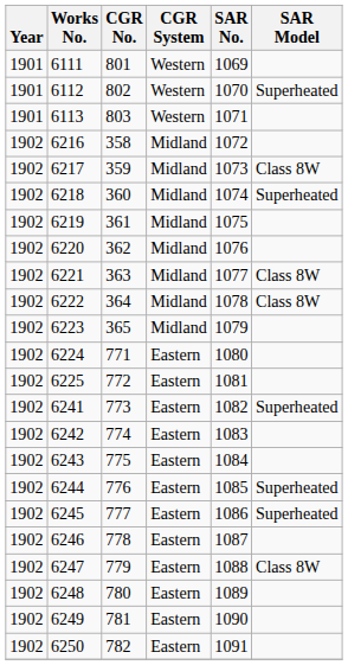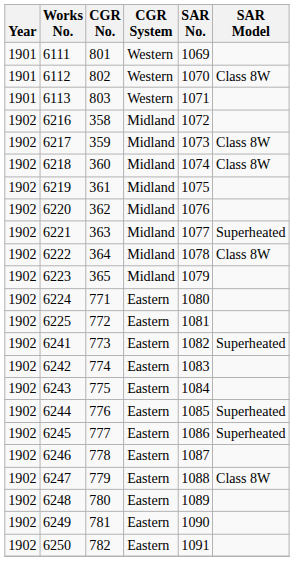 <table class="wikitable collapsible collapsed sortable" style="margin:0.5em auto; font-size:100%;">
 <tr>
 <th><br>Year</th>
 <th>Works<br>No.</th>
 <th>CGR<br>No.</th>
 <th>CGR<br>System</th>
 <th>SAR<br>No.</th>
 <th>SAR<br>Model</th>
 </tr>
 <tr>
 <td>1901</td>
 <td>6111</td>
 <td>801</td>
 <td>Western</td>
 <td>1069</td>
 <td></td>
 </tr>
 <tr>
 <td>1901</td>
 <td>6112</td>
 <td>802</td>
 <td>Western</td>
 <td>1070</td>
-<td>Superheated</td>
+<td>Class 8W</td>
 </tr>
 <tr>
 <td>1901</td>
 <td>6113</td>
 <td>803</td>
 <td>Western</td>
 <td>1071</td>
 <td></td>
 </tr>
 <tr>
 <td>1902</td>
 <td>6216</td>
 <td>358</td>
 <td>Midland</td>
 <td>1072</td>
 <td></td>
 </tr>
 <tr>
 <td>1902</td>
 <td>6217</td>
 <td>359</td>
 <td>Midland</td>
 <td>1073</td>
 <td>Class 8W</td>
 </tr>
 <tr>
 <td>1902</td>
 <td>6218</td>
 <td>360</td>
 <td>Midland</td>
 <td>1074</td>
-<td>Superheated</td>
+<td>Class 8W</td>
 </tr>
 <tr>
 <td>1902</td>
 <td>6219</td>
 <td>361</td>
 <td>Midland</td>
 <td>1075</td>
 <td></td>
 </tr>
 <tr>
 <td>1902</td>
 <td>6220</td>
 <td>362</td>
 <td>Midland</td>
 <td>1076</td>
 <td></td>
 </tr>
 <tr>
 <td>1902</td>
 <td>6221</td>
 <td>363</td>
 <td>Midland</td>
 <td>1077</td>
-<td>Class 8W</td>
+<td>Superheated</td>
 </tr>
 <tr>
 <td>1902</td>
 <td>6222</td>
 <td>364</td>
 <td>Midland</td>
 <td>1078</td>
 <td>Class 8W</td>
 </tr>
 <tr>
 <td>1902</td>
 <td>6223</td>
 <td>365</td>
 <td>Midland</td>
 <td>1079</td>
 <td></td>
 </tr>
 <tr>
 <td>1902</td>
 <td>6224</td>
 <td>771</td>
 <td>Eastern</td>
 <td>1080</td>
 <td></td>
 </tr>
 <tr>
 <td>1902</td>
 <td>6225</td>
 <td>772</td>
 <td>Eastern</td>
 <td>1081</td>
 <td></td>
 </tr>
 <tr>
 <td>1902</td>
 <td>6241</td>
 <td>773</td>
 <td>Eastern</td>
 <td>1082</td>
 <td>Superheated</td>
 </tr>
 <tr>
 <td>1902</td>
 <td>6242</td>
 <td>774</td>
 <td>Eastern</td>
 <td>1083</td>
 <td></td>
 </tr>
 <tr>
 <td>1902</td>
 <td>6243</td>
 <td>775</td>
 <td>Eastern</td>
 <td>1084</td>
 <td></td>
 </tr>
 <tr>
 <td>1902</td>
 <td>6244</td>
 <td>776</td>
 <td>Eastern</td>
 <td>1085</td>
 <td>Superheated</td>
 </tr>
 <tr>
 <td>1902</td>
 <td>6245</td>
 <td>777</td>
 <td>Eastern</td>
 <td>1086</td>
 <td>Superheated</td>
 </tr>
 <tr>
 <td>1902</td>
 <td>6246</td>
 <td>778</td>
 <td>Eastern</td>
 <td>1087</td>
 <td></td>
 </tr>
 <tr>
 <td>1902</td>
 <td>6247</td>
 <td>779</td>
 <td>Eastern</td>
 <td>1088</td>
 <td>Class 8W</td>
 </tr>
 <tr>
 <td>1902</td>
 <td>6248</td>
 <td>780</td>
 <td>Eastern</td>
 <td>1089</td>
 <td></td>
 </tr>
 <tr>
 <td>1902</td>
 <td>6249</td>
 <td>781</td>
 <td>Eastern</td>
 <td>1090</td>
 <td></td>
 </tr>
 <tr>
 <td>1902</td>
 <td>6250</td>
 <td>782</td>
 <td>Eastern</td>
 <td>1091</td>
 <td></td>
 </tr>
 <tr>
 </tr>
 </table>
